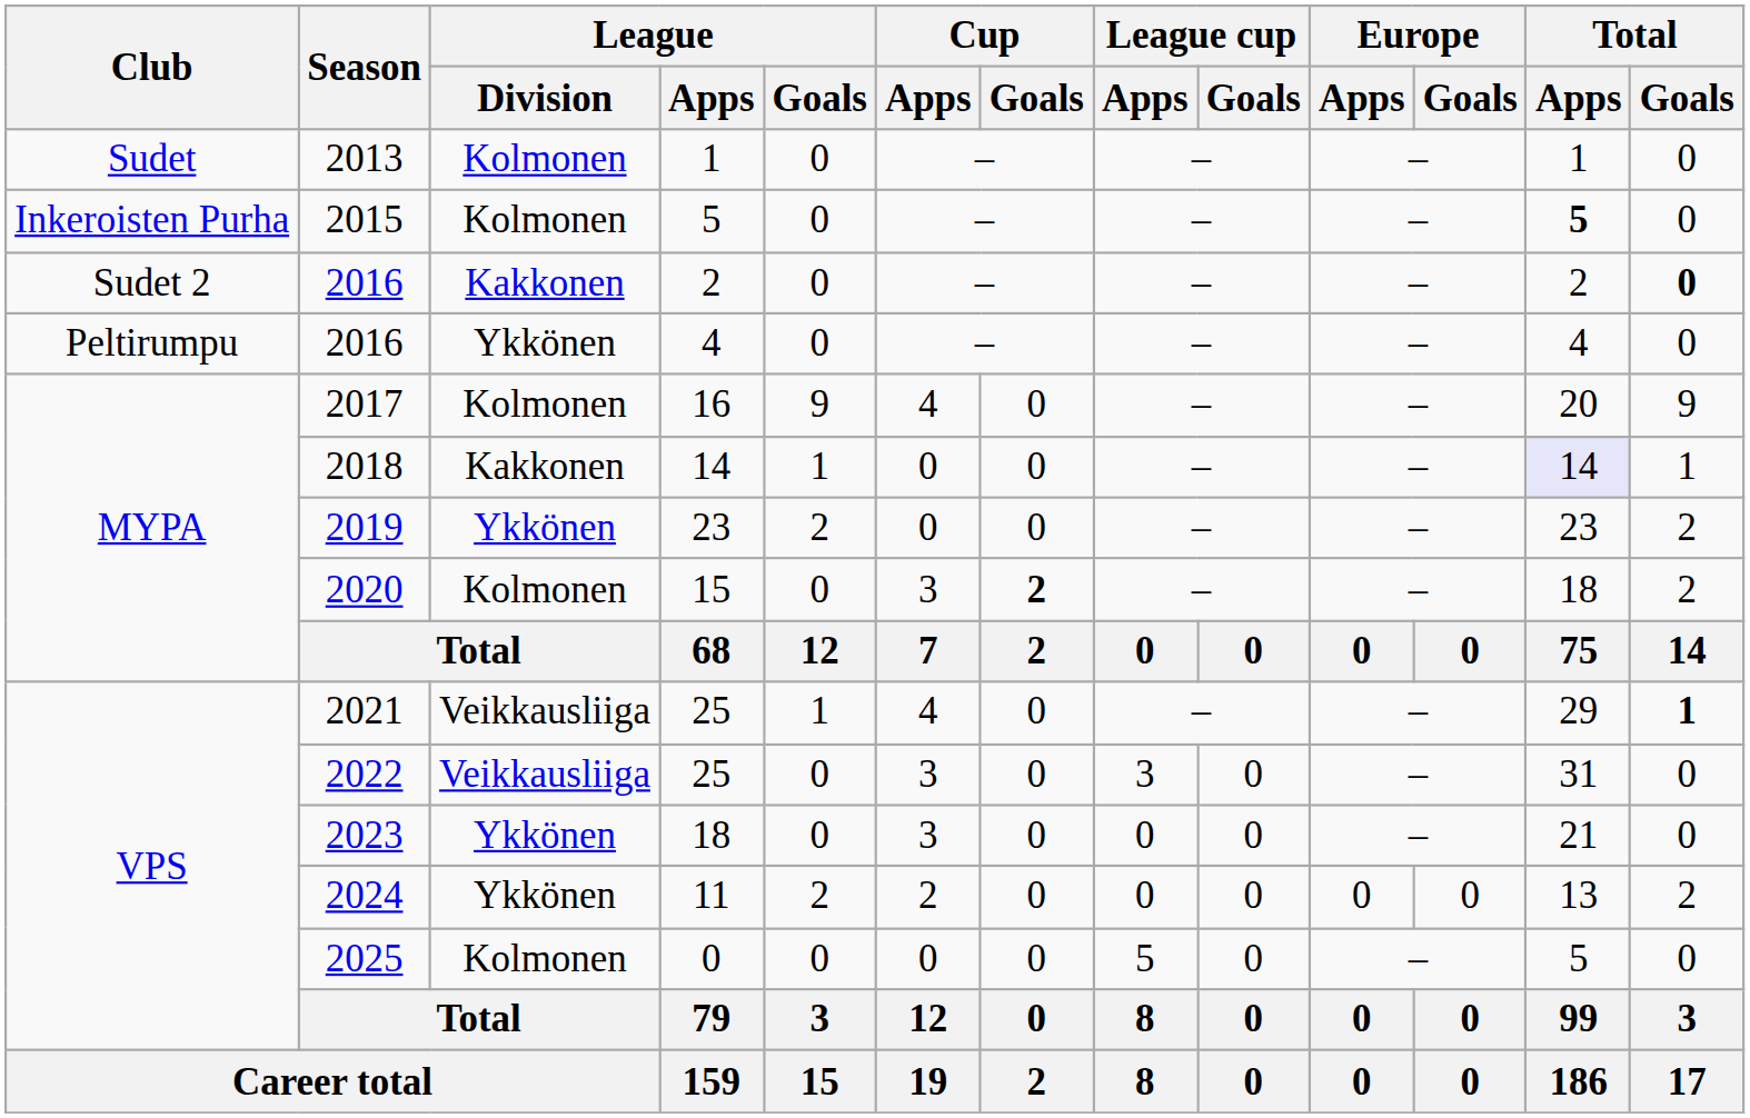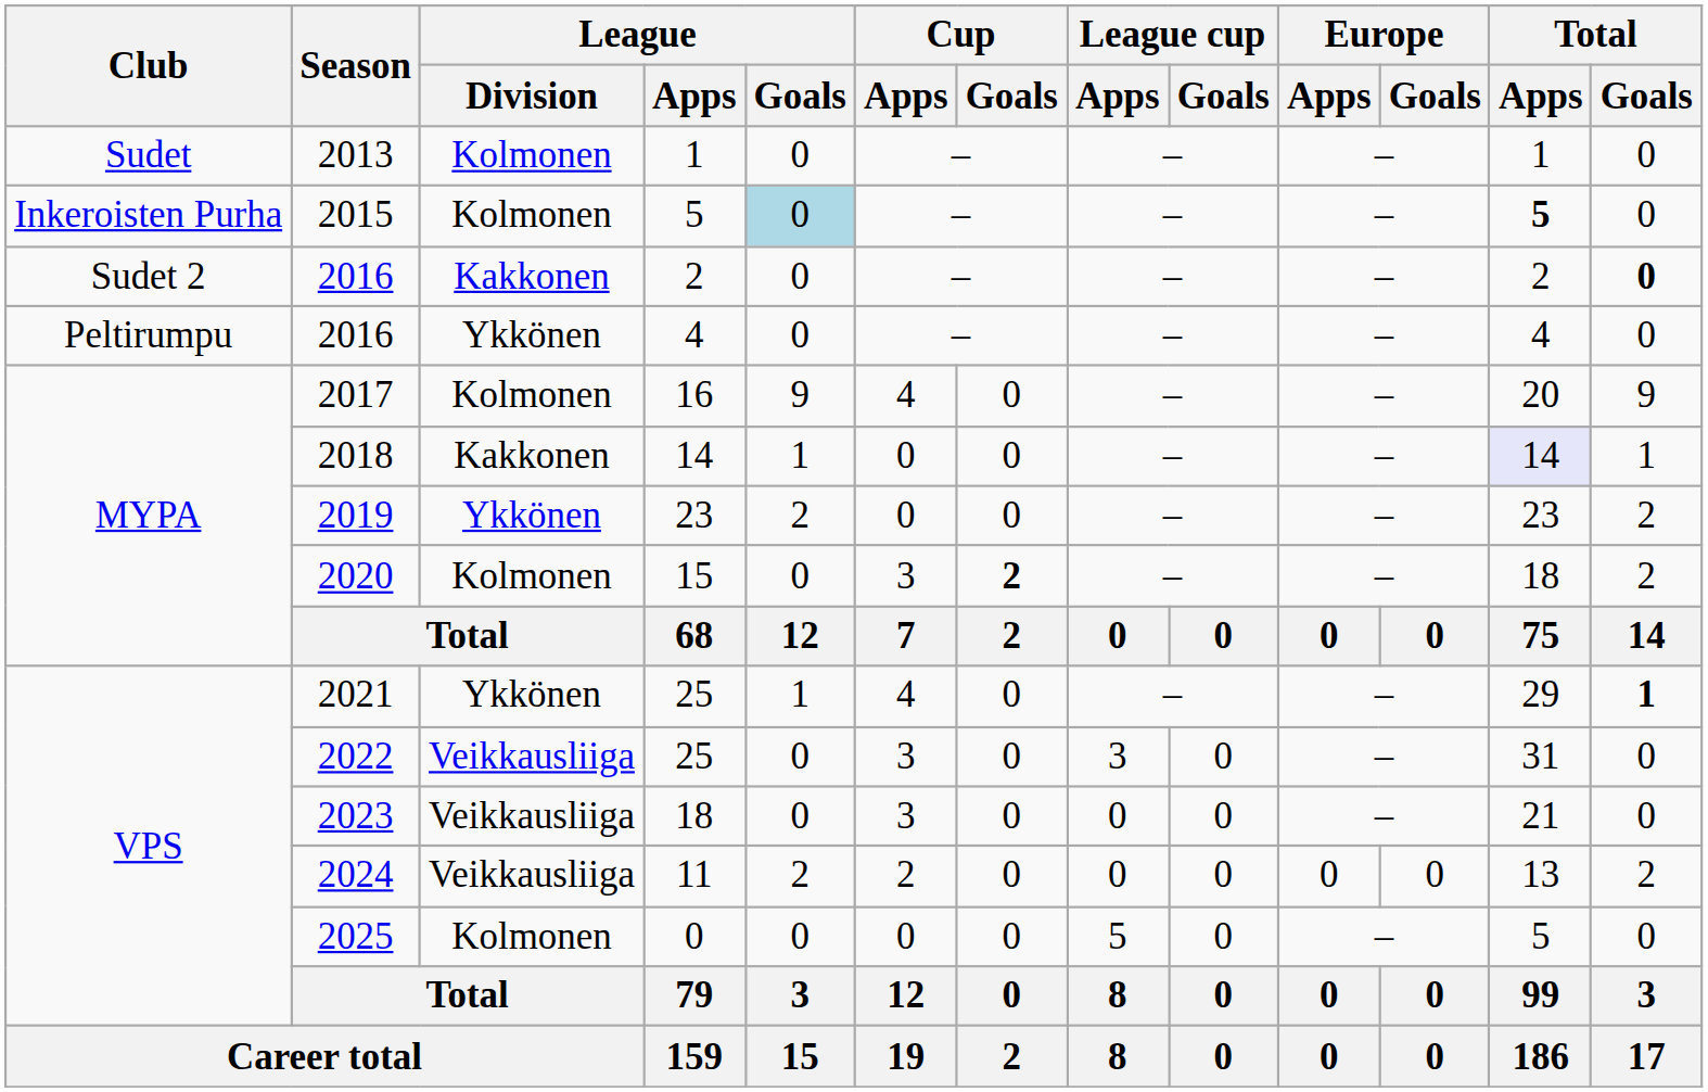 <table class="wikitable" style="text-align:center">
 <tr>
 <th rowspan="2">Club</th>
 <th rowspan="2">Season</th>
 <th colspan="3">League</th>
 <th colspan="2">Cup</th>
 <th colspan="2">League cup</th>
 <th colspan="2">Europe</th>
 <th colspan="2">Total</th>
 </tr>
 <tr>
 <th>Division</th>
 <th>Apps</th>
 <th>Goals</th>
 <th>Apps</th>
 <th>Goals</th>
 <th>Apps</th>
 <th>Goals</th>
 <th>Apps</th>
 <th>Goals</th>
 <th>Apps</th>
 <th>Goals</th>
 </tr>
 <tr>
 <td><a href='#'>Sudet</a></td>
 <td>2013</td>
 <td><a href='#'>Kolmonen</a></td>
 <td>1</td>
 <td>0</td>
 <td colspan=2>–</td>
 <td colspan=2>–</td>
 <td colspan=2>–</td>
 <td>1</td>
 <td>0</td>
 </tr>
 <tr>
 <td><a href='#'>Inkeroisten Purha</a></td>
 <td>2015</td>
 <td>Kolmonen</td>
 <td>5</td>
-<td>0</td>
+<td style="background: lightblue;">0</td>
 <td colspan=2>–</td>
 <td colspan=2>–</td>
 <td colspan=2>–</td>
 <td><strong>5</strong></td>
 <td>0</td>
 </tr>
 <tr>
 <td>Sudet 2</td>
 <td><a href='#'>2016</a></td>
 <td><a href='#'>Kakkonen</a></td>
 <td>2</td>
 <td>0</td>
 <td colspan=2>–</td>
 <td colspan=2>–</td>
 <td colspan=2>–</td>
 <td>2</td>
 <td><strong>0</strong></td>
 </tr>
 <tr>
 <td>Peltirumpu</td>
 <td>2016</td>
 <td>Ykkönen</td>
 <td>4</td>
 <td>0</td>
 <td colspan=2>–</td>
 <td colspan=2>–</td>
 <td colspan=2>–</td>
 <td>4</td>
 <td>0</td>
 </tr>
 <tr>
 <td rowspan=5><a href='#'>MYPA</a></td>
 <td>2017</td>
 <td>Kolmonen</td>
 <td>16</td>
 <td>9</td>
 <td>4</td>
 <td>0</td>
 <td colspan=2>–</td>
 <td colspan=2>–</td>
 <td>20</td>
 <td>9</td>
 </tr>
 <tr>
 <td>2018</td>
 <td>Kakkonen</td>
 <td>14</td>
 <td>1</td>
 <td>0</td>
 <td>0</td>
 <td colspan=2>–</td>
 <td colspan=2>–</td>
 <td style="background: lavender;">14</td>
 <td>1</td>
 </tr>
 <tr>
 <td><a href='#'>2019</a></td>
 <td><a href='#'>Ykkönen</a></td>
 <td>23</td>
 <td>2</td>
 <td>0</td>
 <td>0</td>
 <td colspan=2>–</td>
 <td colspan=2>–</td>
 <td>23</td>
 <td>2</td>
 </tr>
 <tr>
 <td><a href='#'>2020</a></td>
 <td>Kolmonen</td>
 <td>15</td>
 <td>0</td>
 <td>3</td>
 <td><strong>2</strong></td>
 <td colspan=2>–</td>
 <td colspan=2>–</td>
 <td>18</td>
 <td>2</td>
 </tr>
 <tr>
 <th colspan=2>Total</th>
 <th>68</th>
 <th>12</th>
 <th>7</th>
 <th>2</th>
 <th>0</th>
 <th>0</th>
 <th>0</th>
 <th>0</th>
 <th>75</th>
 <th>14</th>
 </tr>
 <tr>
 <td rowspan=6><a href='#'>VPS</a></td>
 <td>2021</td>
-<td>Veikkausliiga</td>
+<td>Ykkönen</td>
 <td>25</td>
 <td>1</td>
 <td>4</td>
 <td>0</td>
 <td colspan=2>–</td>
 <td colspan=2>–</td>
 <td>29</td>
 <td><strong>1</strong></td>
 </tr>
 <tr>
 <td><a href='#'>2022</a></td>
 <td><a href='#'>Veikkausliiga</a></td>
 <td>25</td>
 <td>0</td>
 <td>3</td>
 <td>0</td>
 <td>3</td>
 <td>0</td>
 <td colspan=2>–</td>
 <td>31</td>
 <td>0</td>
 </tr>
 <tr>
 <td><a href='#'>2023</a></td>
-<td><a href='#'>Ykkönen</a></td>
+<td>Veikkausliiga</td>
 <td>18</td>
 <td>0</td>
 <td>3</td>
 <td>0</td>
 <td>0</td>
 <td>0</td>
 <td colspan=2>–</td>
 <td>21</td>
 <td>0</td>
 </tr>
 <tr>
 <td><a href='#'>2024</a></td>
-<td>Ykkönen</td>
+<td>Veikkausliiga</td>
 <td>11</td>
 <td>2</td>
 <td>2</td>
 <td>0</td>
 <td>0</td>
 <td>0</td>
 <td>0</td>
 <td>0</td>
 <td>13</td>
 <td>2</td>
 </tr>
 <tr>
 <td><a href='#'>2025</a></td>
 <td>Kolmonen</td>
 <td>0</td>
 <td>0</td>
 <td>0</td>
 <td>0</td>
 <td>5</td>
 <td>0</td>
 <td colspan=2>–</td>
 <td>5</td>
 <td>0</td>
 </tr>
 <tr>
 <th colspan=2>Total</th>
 <th>79</th>
 <th>3</th>
 <th>12</th>
 <th>0</th>
 <th>8</th>
 <th>0</th>
 <th>0</th>
 <th>0</th>
 <th>99</th>
 <th>3</th>
 </tr>
 <tr>
 <th colspan="3">Career total</th>
 <th>159</th>
 <th>15</th>
 <th>19</th>
 <th>2</th>
 <th>8</th>
 <th>0</th>
 <th>0</th>
 <th>0</th>
 <th>186</th>
 <th>17</th>
 </tr>
 </table>
